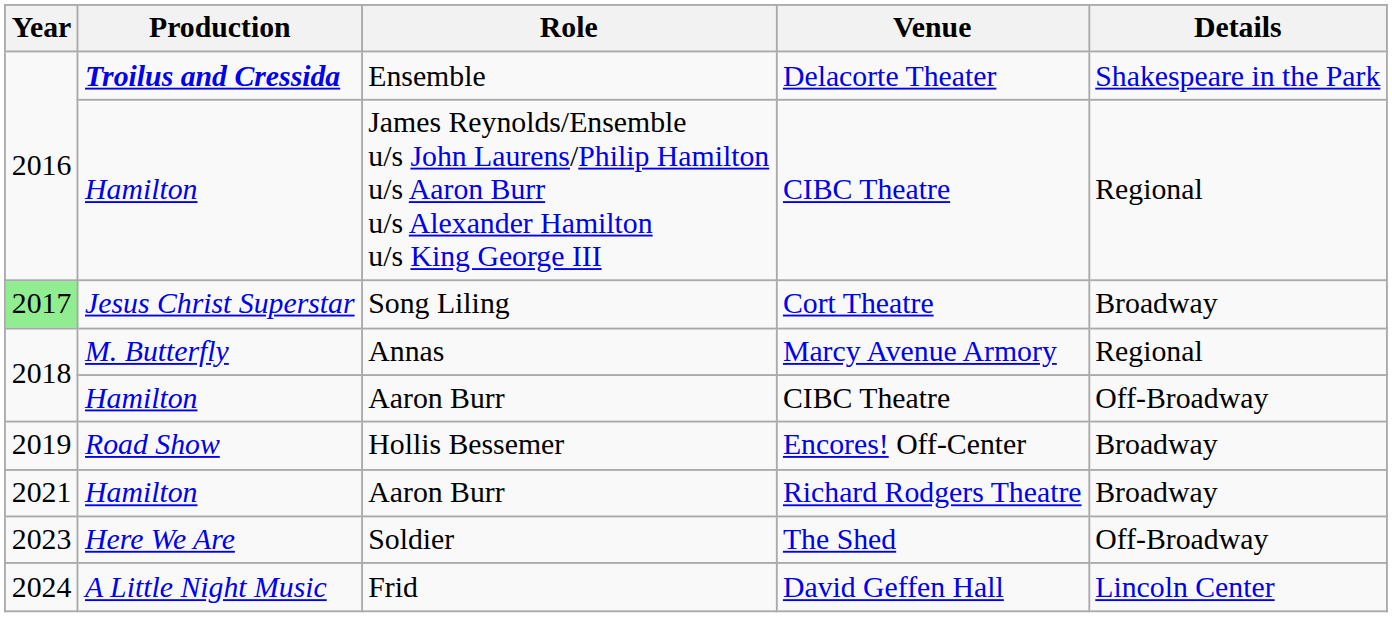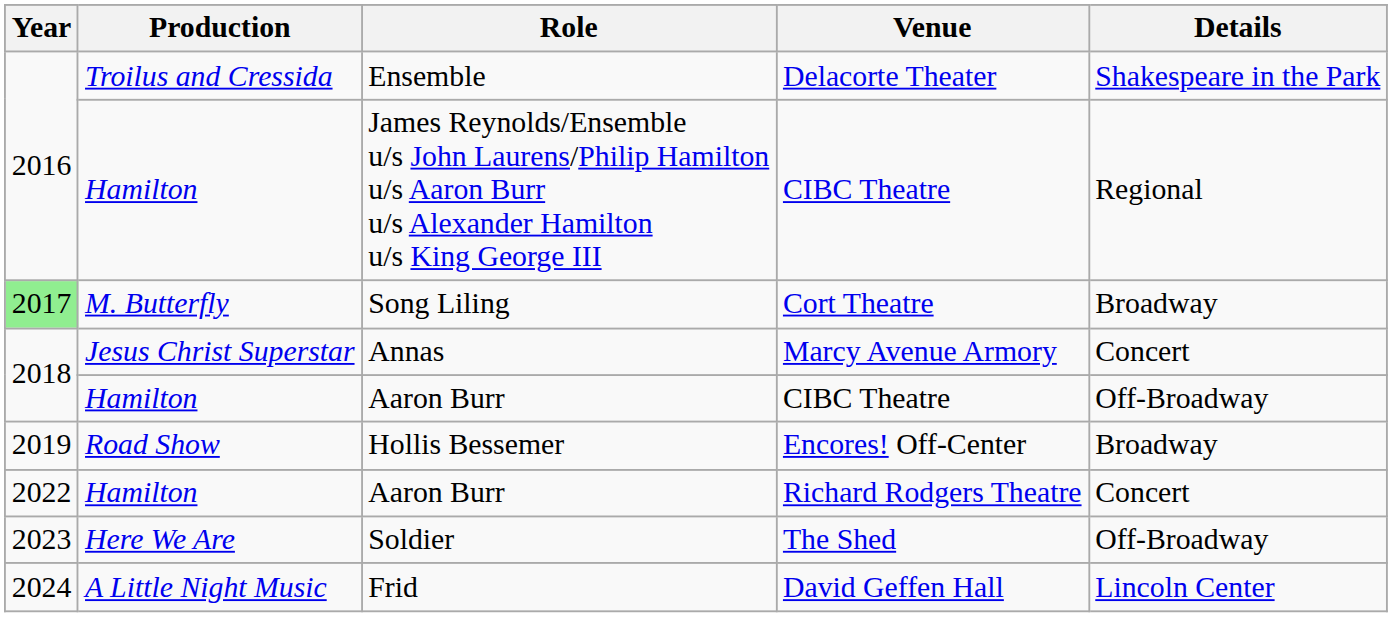 <table class="wikitable sortable">
 <tr>
 <th>Year</th>
 <th>Production</th>
 <th>Role</th>
 <th>Venue</th>
 <th class="unsortable">Details</th>
 </tr>
 <tr>
 <td rowspan="2">2016</td>
-<td><strong><em><a href='#'>Troilus and Cressida</a></em></strong></td>
+<td><em><a href='#'>Troilus and Cressida</a></em></td>
 <td>Ensemble</td>
 <td><a href='#'>Delacorte Theater</a></td>
 <td><a href='#'>Shakespeare in the Park</a></td>
 </tr>
 <tr>
 <td><em><a href='#'>Hamilton</a></em></td>
 <td>James Reynolds/Ensemble<br>u/s <a href='#'>John Laurens</a>/<a href='#'>Philip Hamilton</a><br>u/s <a href='#'>Aaron Burr</a><br>u/s <a href='#'>Alexander Hamilton</a><br>u/s <a href='#'>King George III</a></td>
 <td><a href='#'>CIBC Theatre</a></td>
 <td>Regional</td>
 </tr>
 <tr>
 <td style="background: lightgreen;">2017</td>
-<td><em><a href='#'>Jesus Christ Superstar</a></em></td>
+<td><em><a href='#'>M. Butterfly</a></em></td>
 <td>Song Liling</td>
 <td><a href='#'>Cort Theatre</a></td>
 <td>Broadway</td>
 </tr>
 <tr>
 <td rowspan=2>2018</td>
-<td><em><a href='#'>M. Butterfly</a></em></td>
+<td><em><a href='#'>Jesus Christ Superstar</a></em></td>
 <td>Annas</td>
 <td><a href='#'>Marcy Avenue Armory</a></td>
-<td>Regional</td>
+<td>Concert</td>
 </tr>
 <tr>
 <td><em><a href='#'>Hamilton</a></em></td>
 <td>Aaron Burr</td>
 <td>CIBC Theatre</td>
 <td>Off-Broadway</td>
 </tr>
 <tr>
 <td>2019</td>
 <td><em><a href='#'>Road Show</a></em></td>
 <td>Hollis Bessemer</td>
 <td><a href='#'>Encores!</a> Off-Center</td>
 <td>Broadway</td>
 </tr>
 <tr>
-<td>2021</td>
+<td>2022</td>
 <td><em><a href='#'>Hamilton</a></em></td>
 <td>Aaron Burr</td>
 <td><a href='#'>Richard Rodgers Theatre</a></td>
-<td>Broadway</td>
+<td>Concert</td>
 </tr>
 <tr>
 <td>2023</td>
 <td><em><a href='#'>Here We Are</a></em></td>
 <td>Soldier</td>
 <td><a href='#'>The Shed</a></td>
 <td>Off-Broadway</td>
 </tr>
 <tr>
 <td>2024</td>
 <td><em><a href='#'>A Little Night Music</a></em></td>
 <td>Frid</td>
 <td><a href='#'>David Geffen Hall</a></td>
 <td><a href='#'>Lincoln Center</a></td>
 </tr>
 </table>
